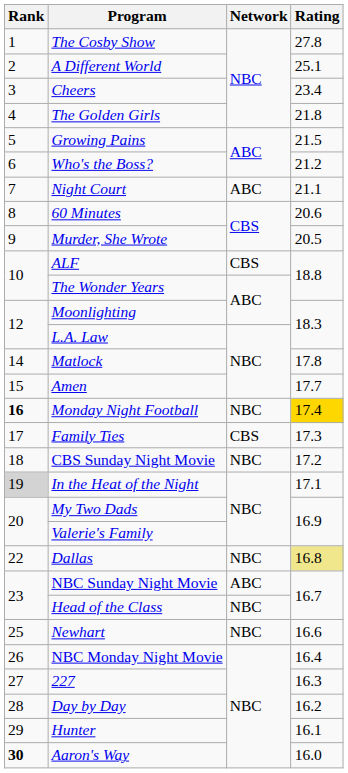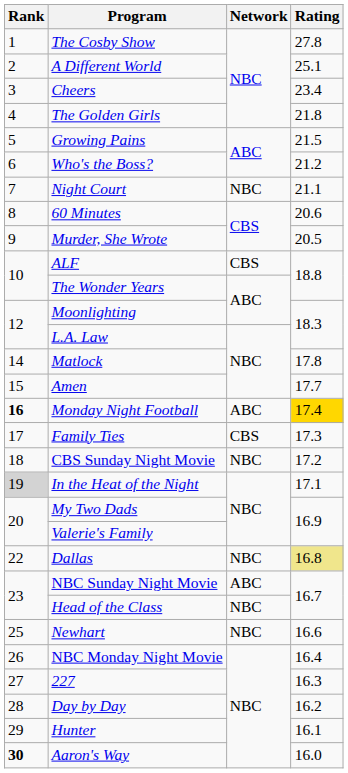 <table class="wikitable">
 <tr>
 <th>Rank</th>
 <th>Program</th>
 <th>Network</th>
 <th>Rating</th>
 </tr>
 <tr>
 <td>1</td>
 <td><em><a href='#'>The Cosby Show</a></em></td>
 <td rowspan="4"><a href='#'>NBC</a></td>
 <td>27.8</td>
 </tr>
 <tr>
 <td>2</td>
 <td><em><a href='#'>A Different World</a></em></td>
 <td>25.1</td>
 </tr>
 <tr>
 <td>3</td>
 <td><em><a href='#'>Cheers</a></em></td>
 <td>23.4</td>
 </tr>
 <tr>
 <td>4</td>
 <td><em><a href='#'>The Golden Girls</a></em></td>
 <td>21.8</td>
 </tr>
 <tr>
 <td>5</td>
 <td><em><a href='#'>Growing Pains</a></em></td>
 <td rowspan="2"><a href='#'>ABC</a></td>
 <td>21.5</td>
 </tr>
 <tr>
 <td>6</td>
 <td><em><a href='#'>Who's the Boss?</a></em></td>
 <td>21.2</td>
 </tr>
 <tr>
 <td>7</td>
 <td><em><a href='#'>Night Court</a></em></td>
-<td>ABC</td>
+<td>NBC</td>
 <td>21.1</td>
 </tr>
 <tr>
 <td>8</td>
 <td><em><a href='#'>60 Minutes</a></em></td>
 <td rowspan="2"><a href='#'>CBS</a></td>
 <td>20.6</td>
 </tr>
 <tr>
 <td>9</td>
 <td><em><a href='#'>Murder, She Wrote</a></em></td>
 <td>20.5</td>
 </tr>
 <tr>
 <td rowspan="2">10</td>
 <td><em><a href='#'>ALF</a></em></td>
 <td>CBS</td>
 <td rowspan="2">18.8</td>
 </tr>
 <tr>
 <td><em><a href='#'>The Wonder Years</a></em></td>
 <td rowspan="2">ABC</td>
 </tr>
 <tr>
 <td rowspan="2">12</td>
 <td><em><a href='#'>Moonlighting</a></em></td>
 <td rowspan="2">18.3</td>
 </tr>
 <tr>
 <td><em><a href='#'>L.A. Law</a></em></td>
 <td rowspan="3">NBC</td>
 </tr>
 <tr>
 <td>14</td>
 <td><em><a href='#'>Matlock</a></em></td>
 <td>17.8</td>
 </tr>
 <tr>
 <td>15</td>
 <td><em><a href='#'>Amen</a></em></td>
 <td>17.7</td>
 </tr>
 <tr>
 <td><strong>16</strong></td>
 <td><em><a href='#'>Monday Night Football</a></em></td>
-<td>NBC</td>
+<td>ABC</td>
 <td style="background: gold;">17.4</td>
 </tr>
 <tr>
 <td>17</td>
 <td><em><a href='#'>Family Ties</a></em></td>
 <td>CBS</td>
 <td>17.3</td>
 </tr>
 <tr>
 <td>18</td>
 <td><a href='#'>CBS Sunday Night Movie</a></td>
 <td>NBC</td>
 <td>17.2</td>
 </tr>
 <tr>
 <td style="background: lightgrey;">19</td>
 <td><em><a href='#'>In the Heat of the Night</a></em></td>
 <td rowspan="3">NBC</td>
 <td>17.1</td>
 </tr>
 <tr>
 <td rowspan="2">20</td>
 <td><em><a href='#'>My Two Dads</a></em></td>
 <td rowspan="2">16.9</td>
 </tr>
 <tr>
 <td><em><a href='#'>Valerie's Family</a></em></td>
 </tr>
 <tr>
 <td>22</td>
 <td><em><a href='#'>Dallas</a></em></td>
 <td>NBC</td>
 <td style="background: khaki;">16.8</td>
 </tr>
 <tr>
 <td rowspan="2">23</td>
 <td><a href='#'>NBC Sunday Night Movie</a></td>
 <td>ABC</td>
 <td rowspan="2">16.7</td>
 </tr>
 <tr>
 <td><em><a href='#'>Head of the Class</a></em></td>
 <td>NBC</td>
 </tr>
 <tr>
 <td>25</td>
 <td><em><a href='#'>Newhart</a></em></td>
 <td>NBC</td>
 <td>16.6</td>
 </tr>
 <tr>
 <td>26</td>
 <td><a href='#'>NBC Monday Night Movie</a></td>
 <td rowspan="5">NBC</td>
 <td>16.4</td>
 </tr>
 <tr>
 <td>27</td>
 <td><em><a href='#'>227</a></em></td>
 <td>16.3</td>
 </tr>
 <tr>
 <td>28</td>
 <td><em><a href='#'>Day by Day</a></em></td>
 <td>16.2</td>
 </tr>
 <tr>
 <td>29</td>
 <td><em><a href='#'>Hunter</a></em></td>
 <td>16.1</td>
 </tr>
 <tr>
 <td><strong>30</strong></td>
 <td><em><a href='#'>Aaron's Way</a></em></td>
 <td>16.0</td>
 </tr>
 </table>
